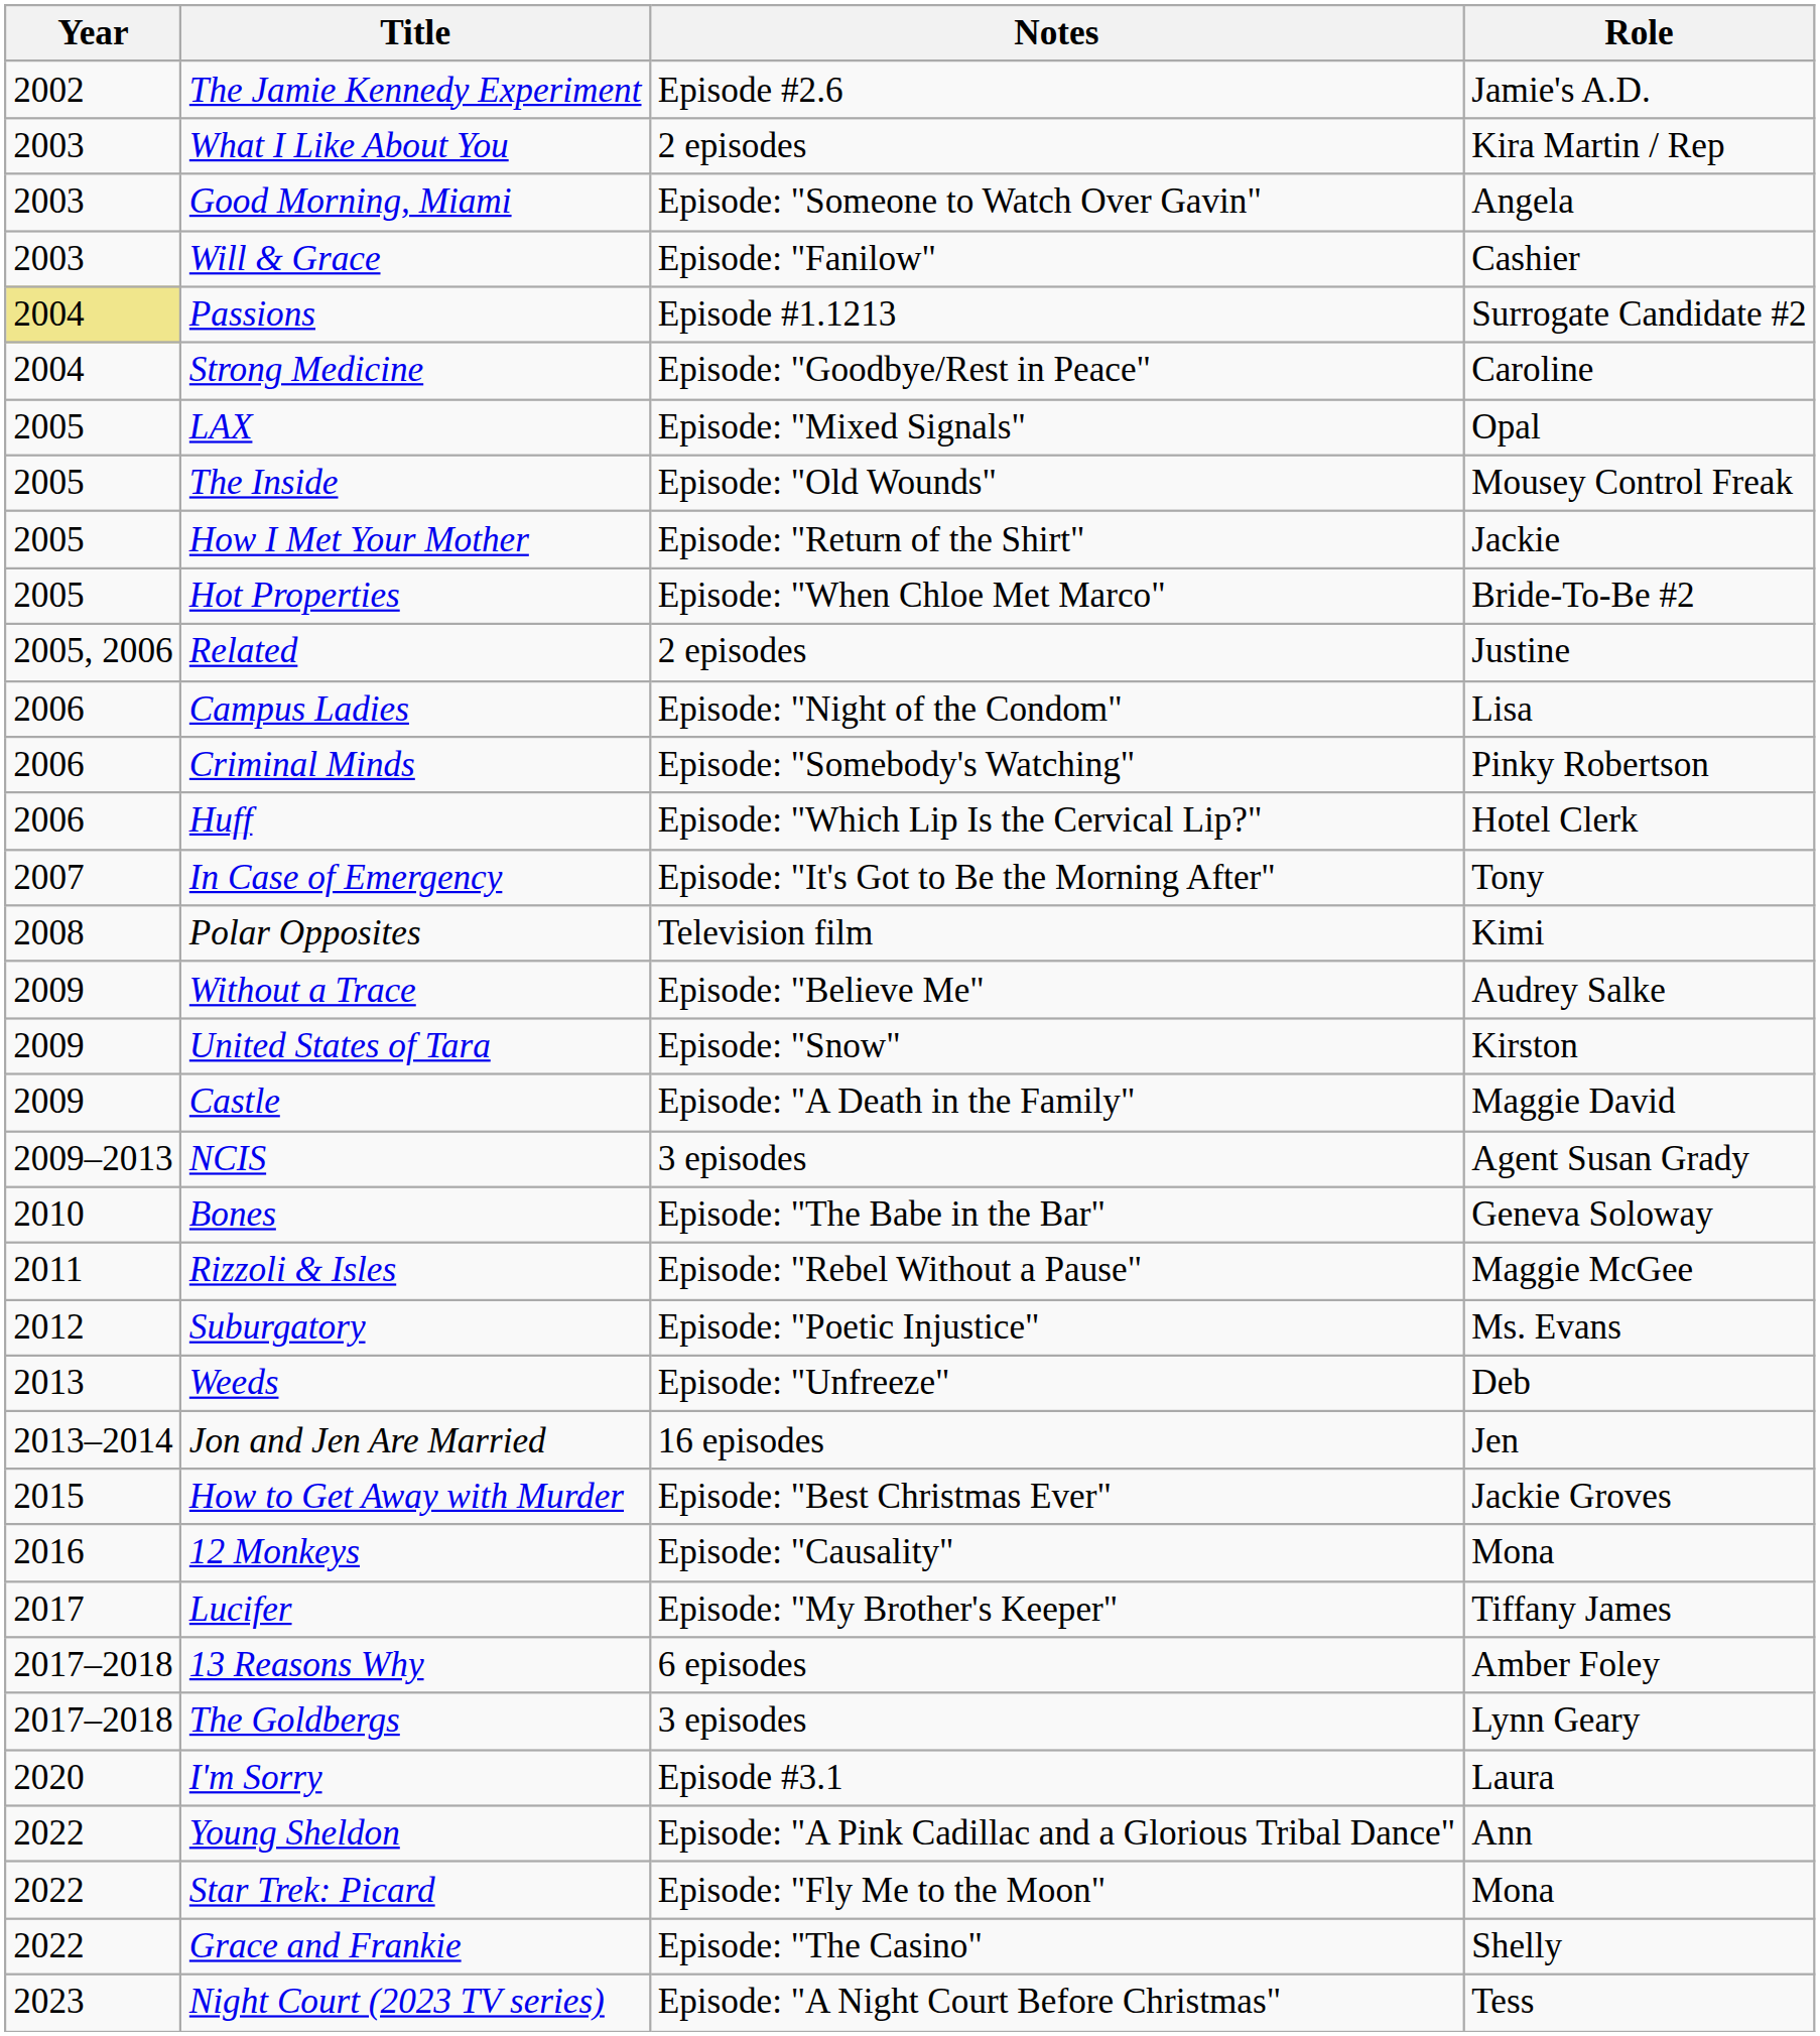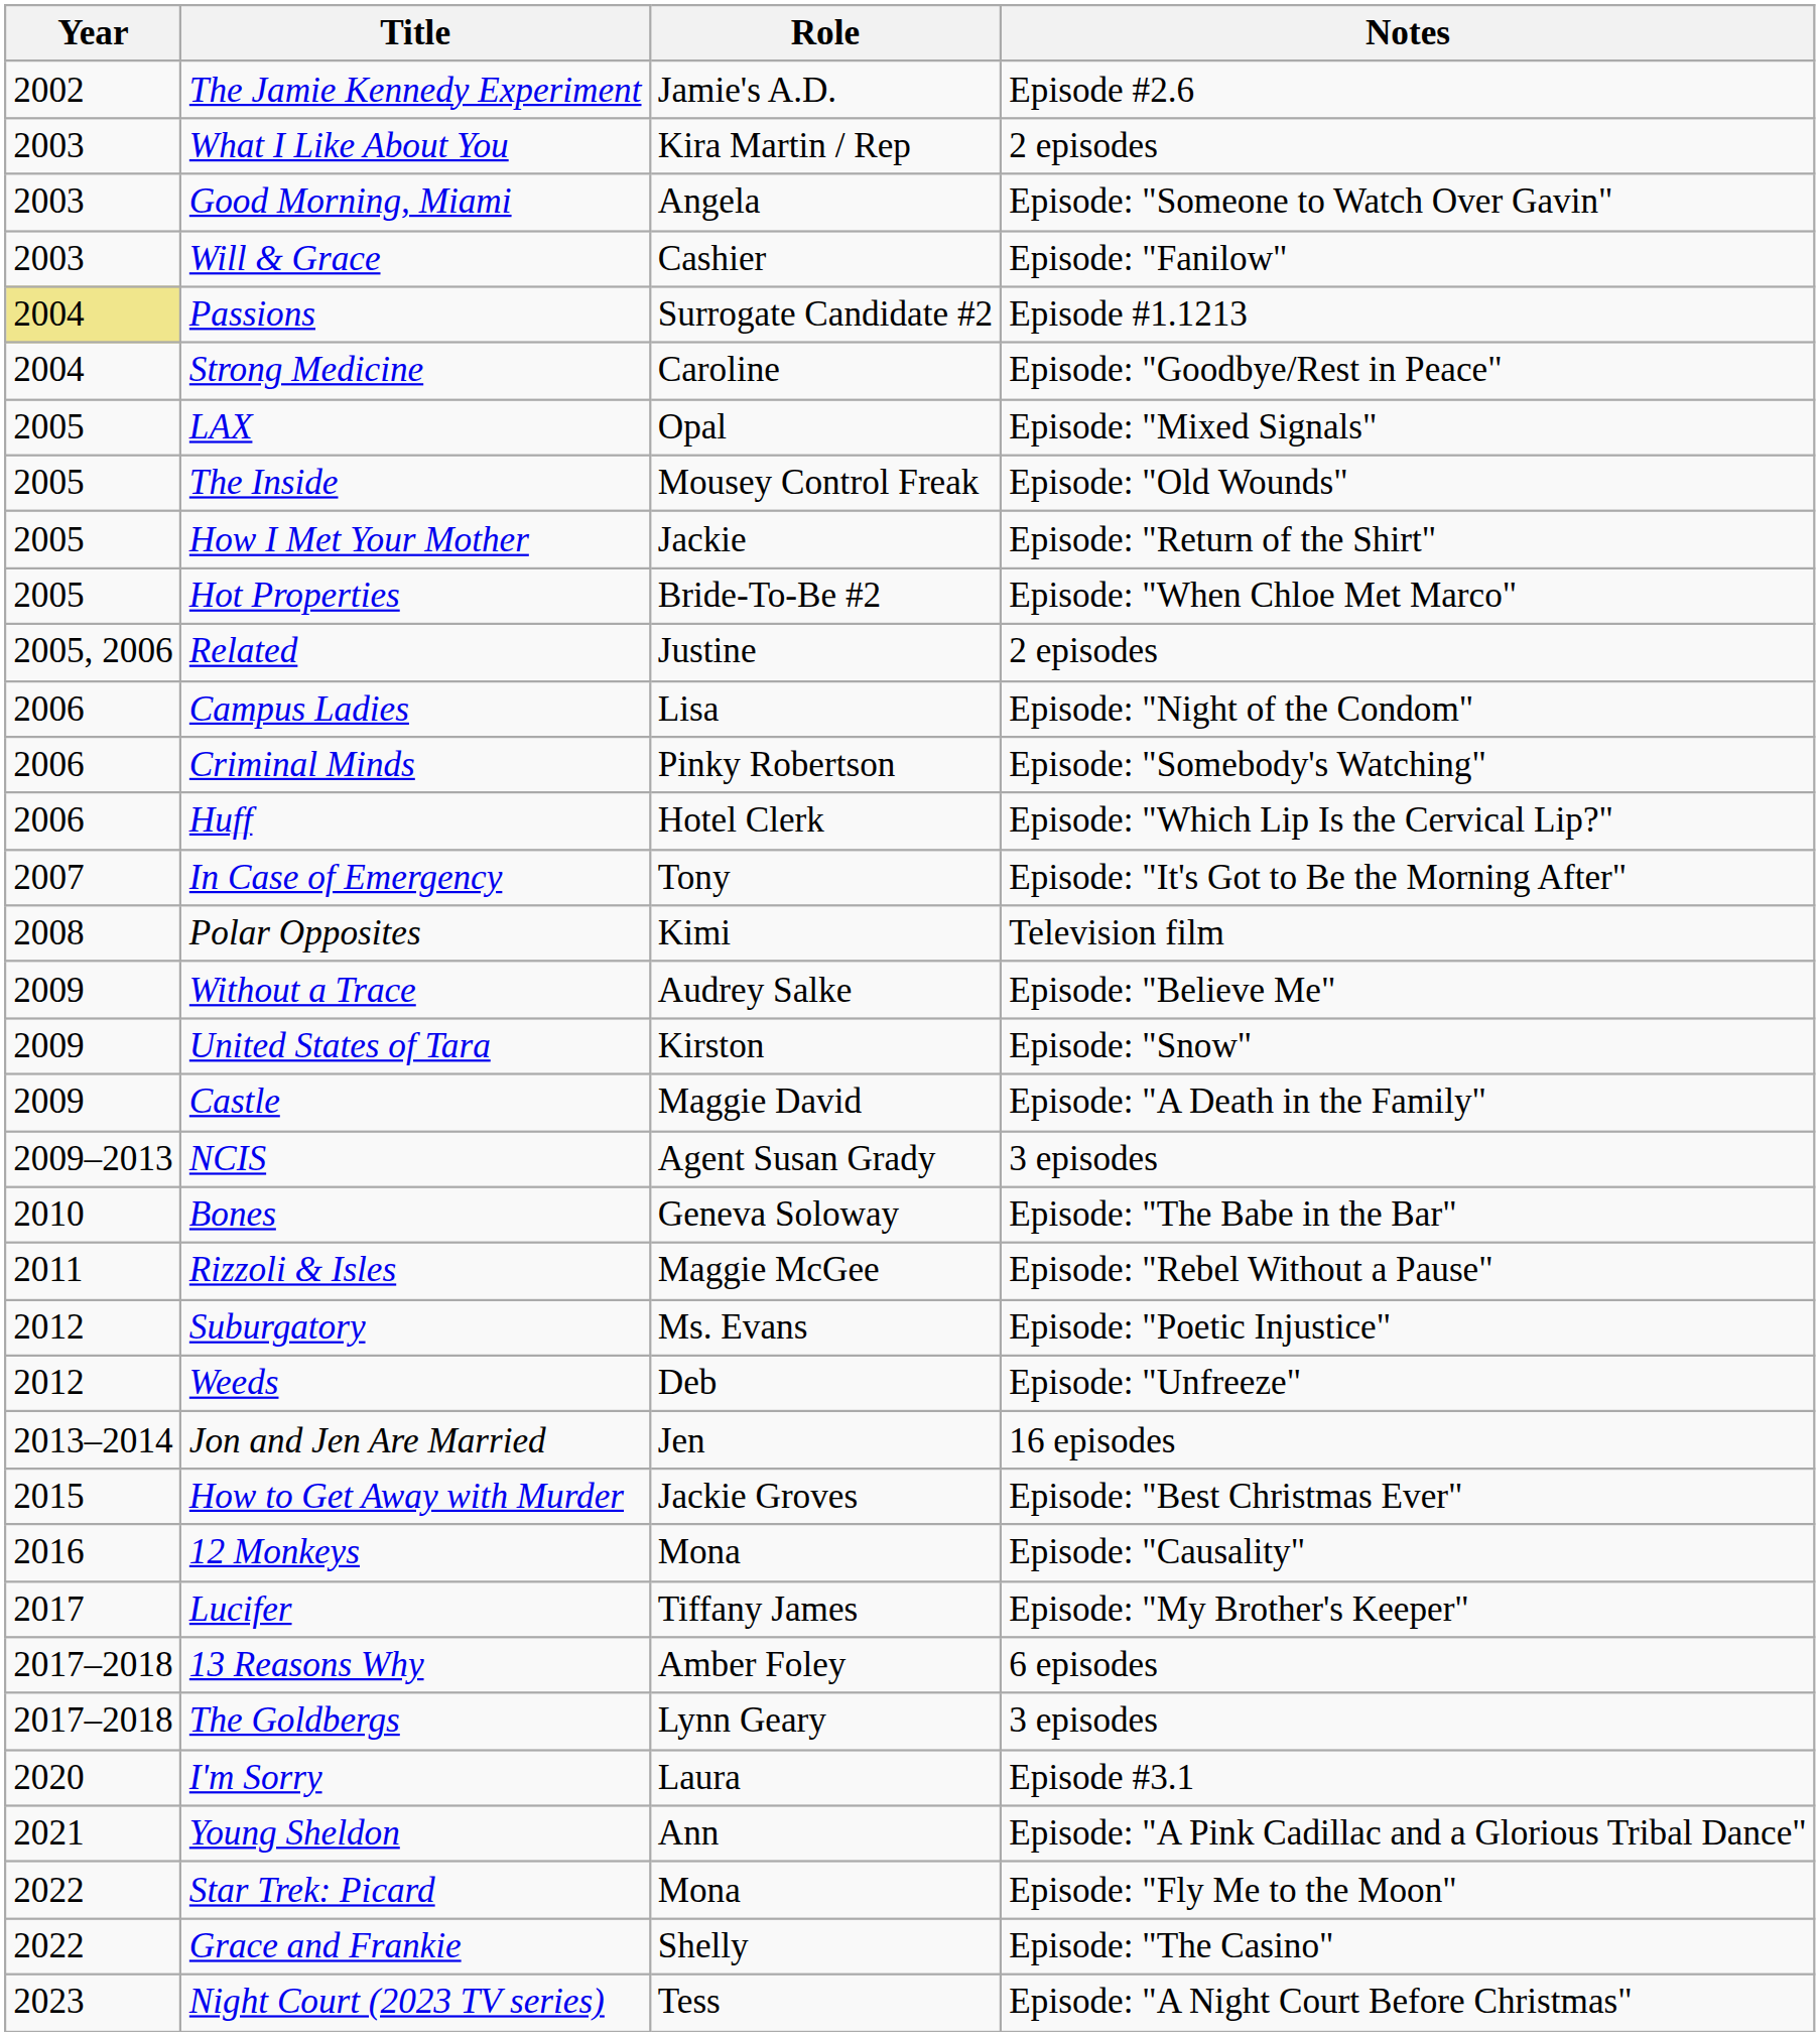 <table class="wikitable sortable">
 <tr>
 <th>Year</th>
 <th>Title</th>
+<th>Role</th>
 <th>Notes</th>
-<th>Role</th>
 </tr>
 <tr>
 <td>2002</td>
 <td><em><a href='#'>The Jamie Kennedy Experiment</a></em></td>
+<td>Jamie's A.D.</td>
 <td>Episode #2.6</td>
-<td>Jamie's A.D.</td>
 </tr>
 <tr>
 <td>2003</td>
 <td><a href='#'><em>What I Like About You</em></a></td>
+<td>Kira Martin / Rep</td>
 <td>2 episodes</td>
-<td>Kira Martin / Rep</td>
 </tr>
 <tr>
 <td>2003</td>
 <td><em><a href='#'>Good Morning, Miami</a></em></td>
+<td>Angela</td>
 <td>Episode: "Someone to Watch Over Gavin"</td>
-<td>Angela</td>
 </tr>
 <tr>
 <td>2003</td>
 <td><em><a href='#'>Will & Grace</a></em></td>
+<td>Cashier</td>
 <td>Episode: "Fanilow"</td>
-<td>Cashier</td>
 </tr>
 <tr>
 <td style="background: khaki;">2004</td>
 <td><em><a href='#'>Passions</a></em></td>
+<td>Surrogate Candidate #2</td>
 <td>Episode #1.1213</td>
-<td>Surrogate Candidate #2</td>
 </tr>
 <tr>
 <td>2004</td>
 <td><em><a href='#'>Strong Medicine</a></em></td>
+<td>Caroline</td>
 <td>Episode: "Goodbye/Rest in Peace"</td>
-<td>Caroline</td>
 </tr>
 <tr>
 <td>2005</td>
 <td><a href='#'><em>LAX</em></a></td>
+<td>Opal</td>
 <td>Episode: "Mixed Signals"</td>
-<td>Opal</td>
 </tr>
 <tr>
 <td>2005</td>
 <td><a href='#'><em>The Inside</em></a></td>
+<td>Mousey Control Freak</td>
 <td>Episode: "Old Wounds"</td>
-<td>Mousey Control Freak</td>
 </tr>
 <tr>
 <td>2005</td>
 <td><em><a href='#'>How I Met Your Mother</a></em></td>
+<td>Jackie</td>
 <td>Episode: "Return of the Shirt"</td>
-<td>Jackie</td>
 </tr>
 <tr>
 <td>2005</td>
 <td><a href='#'><em>Hot Properties</em></a></td>
+<td>Bride-To-Be #2</td>
 <td>Episode: "When Chloe Met Marco"</td>
-<td>Bride-To-Be #2</td>
 </tr>
 <tr>
 <td>2005, 2006</td>
 <td><em><a href='#'>Related</a></em></td>
+<td>Justine</td>
 <td>2 episodes</td>
-<td>Justine</td>
 </tr>
 <tr>
 <td>2006</td>
 <td><em><a href='#'>Campus Ladies</a></em></td>
+<td>Lisa</td>
 <td>Episode: "Night of the Condom"</td>
-<td>Lisa</td>
 </tr>
 <tr>
 <td>2006</td>
 <td><em><a href='#'>Criminal Minds</a></em></td>
+<td>Pinky Robertson</td>
 <td>Episode: "Somebody's Watching"</td>
-<td>Pinky Robertson</td>
 </tr>
 <tr>
 <td>2006</td>
 <td><a href='#'><em>Huff</em></a></td>
+<td>Hotel Clerk</td>
 <td>Episode: "Which Lip Is the Cervical Lip?"</td>
-<td>Hotel Clerk</td>
 </tr>
 <tr>
 <td>2007</td>
 <td><a href='#'><em>In Case of Emergency</em></a></td>
+<td>Tony</td>
 <td>Episode: "It's Got to Be the Morning After"</td>
-<td>Tony</td>
 </tr>
 <tr>
 <td>2008</td>
 <td><em>Polar Opposites</em></td>
+<td>Kimi</td>
 <td>Television film</td>
-<td>Kimi</td>
 </tr>
 <tr>
 <td>2009</td>
 <td><em><a href='#'>Without a Trace</a></em></td>
+<td>Audrey Salke</td>
 <td>Episode: "Believe Me"</td>
-<td>Audrey Salke</td>
 </tr>
 <tr>
 <td>2009</td>
 <td><em><a href='#'>United States of Tara</a></em></td>
+<td>Kirston</td>
 <td>Episode: "Snow"</td>
-<td>Kirston</td>
 </tr>
 <tr>
 <td>2009</td>
 <td><a href='#'><em>Castle</em></a></td>
+<td>Maggie David</td>
 <td>Episode: "A Death in the Family"</td>
-<td>Maggie David</td>
 </tr>
 <tr>
 <td>2009–2013</td>
 <td><a href='#'><em>NCIS</em></a></td>
+<td>Agent Susan Grady</td>
 <td>3 episodes</td>
-<td>Agent Susan Grady</td>
 </tr>
 <tr>
 <td>2010</td>
 <td><a href='#'><em>Bones</em></a></td>
+<td>Geneva Soloway</td>
 <td>Episode: "The Babe in the Bar"</td>
-<td>Geneva Soloway</td>
 </tr>
 <tr>
 <td>2011</td>
 <td><em><a href='#'>Rizzoli & Isles</a></em></td>
+<td>Maggie McGee</td>
 <td>Episode: "Rebel Without a Pause"</td>
-<td>Maggie McGee</td>
 </tr>
 <tr>
 <td>2012</td>
 <td><em><a href='#'>Suburgatory</a></em></td>
+<td>Ms. Evans</td>
 <td>Episode: "Poetic Injustice"</td>
-<td>Ms. Evans</td>
 </tr>
 <tr>
-<td>2013</td>
+<td>2012</td>
 <td><a href='#'><em>Weeds</em></a></td>
+<td>Deb</td>
 <td>Episode: "Unfreeze"</td>
-<td>Deb</td>
 </tr>
 <tr>
 <td>2013–2014</td>
 <td><em>Jon and Jen Are Married</em></td>
+<td>Jen</td>
 <td>16 episodes</td>
-<td>Jen</td>
 </tr>
 <tr>
 <td>2015</td>
 <td><em><a href='#'>How to Get Away with Murder</a></em></td>
+<td>Jackie Groves</td>
 <td>Episode: "Best Christmas Ever"</td>
-<td>Jackie Groves</td>
 </tr>
 <tr>
 <td>2016</td>
 <td><a href='#'><em>12 Monkeys</em></a></td>
+<td>Mona</td>
 <td>Episode: "Causality"</td>
-<td>Mona</td>
 </tr>
 <tr>
 <td>2017</td>
 <td><a href='#'><em>Lucifer</em></a></td>
+<td>Tiffany James</td>
 <td>Episode: "My Brother's Keeper"</td>
-<td>Tiffany James</td>
 </tr>
 <tr>
 <td>2017–2018</td>
 <td><em><a href='#'>13 Reasons Why</a></em></td>
+<td>Amber Foley</td>
 <td>6 episodes</td>
-<td>Amber Foley</td>
 </tr>
 <tr>
 <td>2017–2018</td>
 <td><a href='#'><em>The Goldbergs</em></a></td>
+<td>Lynn Geary</td>
 <td>3 episodes</td>
-<td>Lynn Geary</td>
 </tr>
 <tr>
 <td>2020</td>
 <td><a href='#'><em>I'm Sorry</em></a></td>
+<td>Laura</td>
 <td>Episode #3.1</td>
-<td>Laura</td>
 </tr>
 <tr>
-<td>2022</td>
+<td>2021</td>
 <td><em><a href='#'>Young Sheldon</a></em></td>
+<td>Ann</td>
 <td>Episode: "A Pink Cadillac and a Glorious Tribal Dance"</td>
-<td>Ann</td>
 </tr>
 <tr>
 <td>2022</td>
 <td><a href='#'><em>Star Trek: Picard</em></a></td>
+<td>Mona</td>
 <td>Episode: "Fly Me to the Moon"</td>
-<td>Mona</td>
 </tr>
 <tr>
 <td>2022</td>
 <td><em><a href='#'>Grace and Frankie</a></em></td>
+<td>Shelly</td>
 <td>Episode: "The Casino"</td>
-<td>Shelly</td>
 </tr>
 <tr>
 <td>2023</td>
 <td><a href='#'><em>Night Court (2023 TV series)</em></a></td>
+<td>Tess</td>
 <td>Episode: "A Night Court Before Christmas"</td>
-<td>Tess</td>
 </tr>
 </table>
